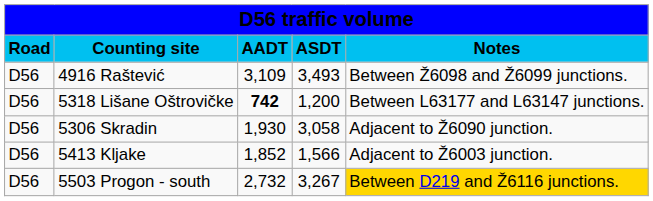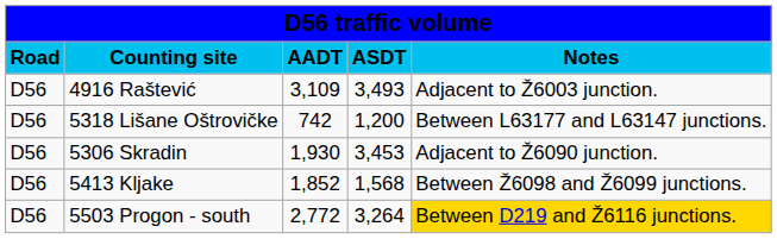 <table class="wikitable">
 <tr>
 <td colspan=5 bgcolor=blue align=center style=margin-top:15><span><big><strong>D56 traffic volume</strong></big></span></td>
 </tr>
 <tr>
 <td align=center bgcolor=00c0f0><strong>Road</strong></td>
 <td align=center bgcolor=00c0f0><strong>Counting site</strong></td>
 <td align=center bgcolor=00c0f0><strong>AADT</strong></td>
 <td align=center bgcolor=00c0f0><strong>ASDT</strong></td>
 <td align=center bgcolor=00c0f0><strong>Notes</strong></td>
 </tr>
 <tr>
 <td> D56</td>
 <td>4916 Raštević</td>
 <td align=center>3,109</td>
 <td align=center>3,493</td>
-<td>Between Ž6098 and Ž6099 junctions.</td>
+<td>Adjacent to Ž6003 junction.</td>
 </tr>
 <tr>
 <td> D56</td>
 <td>5318 Lišane Oštrovičke</td>
-<td align=center><strong>742</strong></td>
+<td align=center>742</td>
 <td align=center>1,200</td>
 <td>Between L63177 and L63147 junctions.</td>
 </tr>
 <tr>
 <td> D56</td>
 <td>5306 Skradin</td>
 <td align=center>1,930</td>
-<td align=center>3,058</td>
+<td align=center>3,453</td>
 <td>Adjacent to Ž6090 junction.</td>
 </tr>
 <tr>
 <td> D56</td>
 <td>5413 Kljake</td>
 <td align=center>1,852</td>
-<td align=center>1,566</td>
-<td>Adjacent to Ž6003 junction.</td>
+<td align=center>1,568</td>
+<td>Between Ž6098 and Ž6099 junctions.</td>
 </tr>
 <tr>
 <td> D56</td>
 <td>5503 Progon - south</td>
-<td align=center>2,732</td>
-<td align=center>3,267</td>
+<td align=center>2,772</td>
+<td align=center>3,264</td>
 <td style="background: gold;">Between <a href='#'>D219</a> and Ž6116 junctions.</td>
 </tr>
 </table>
